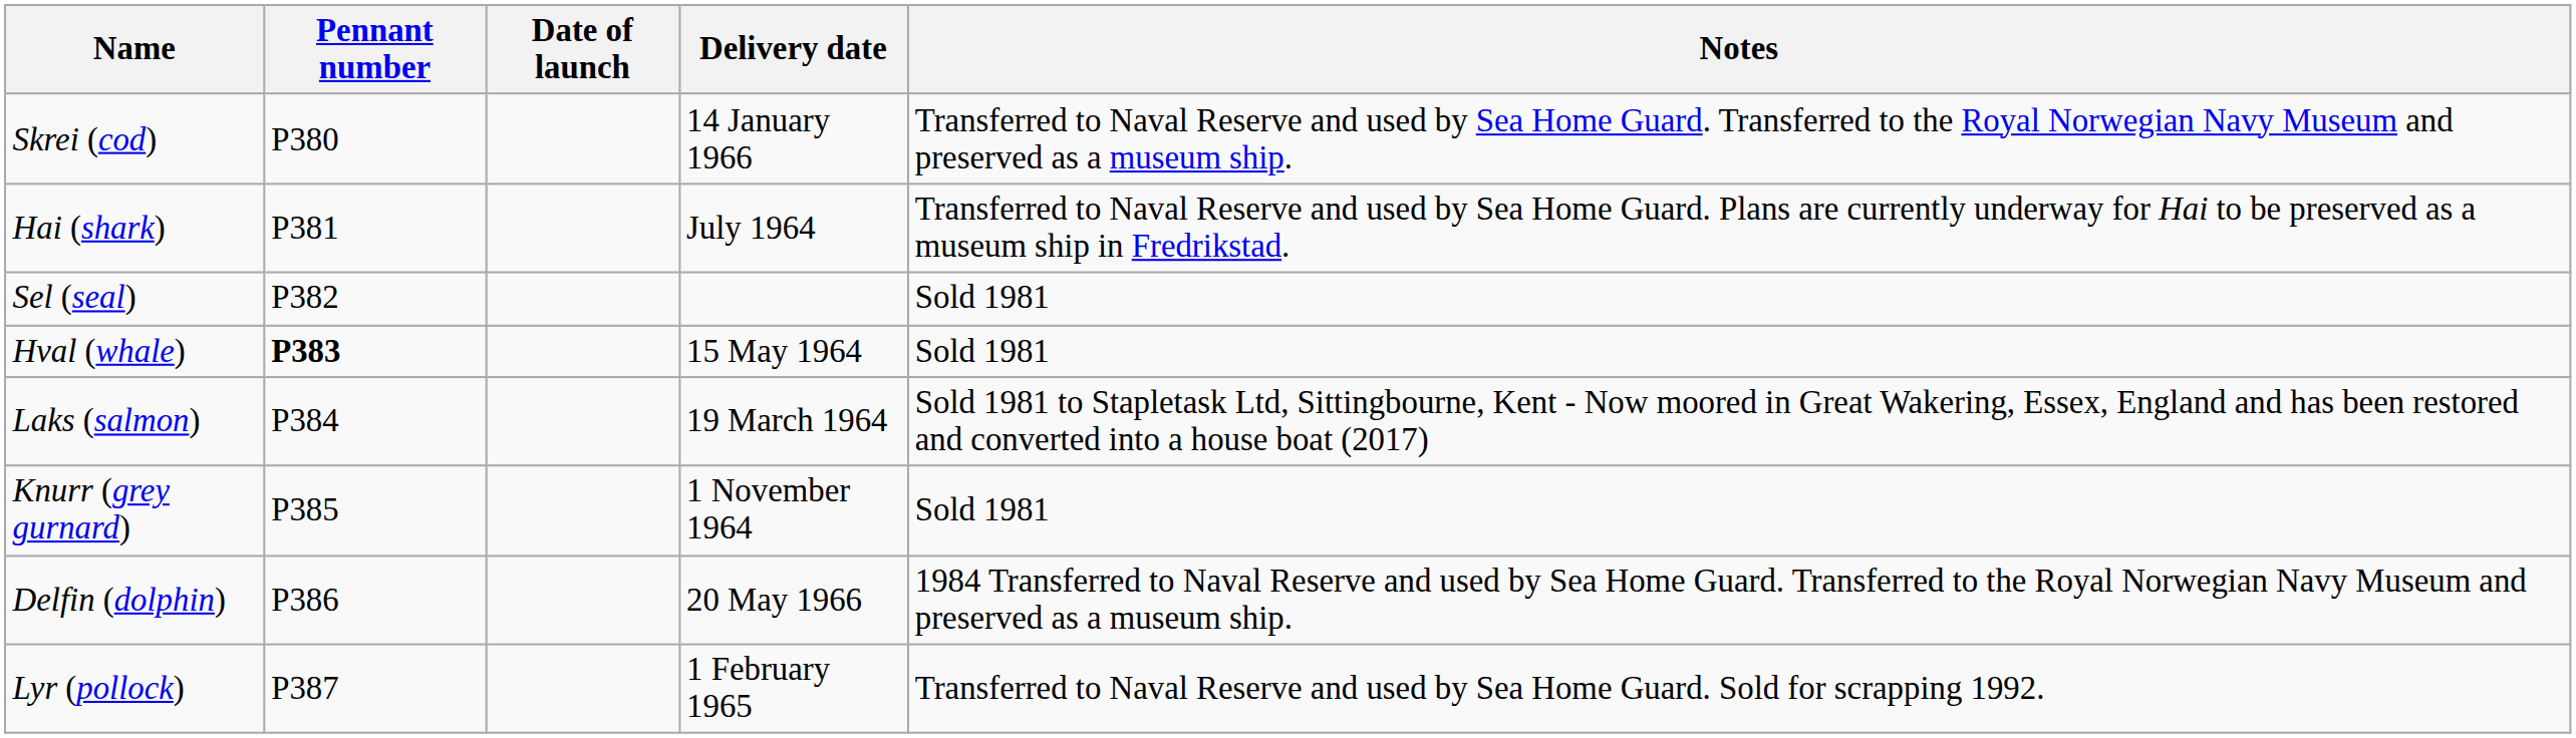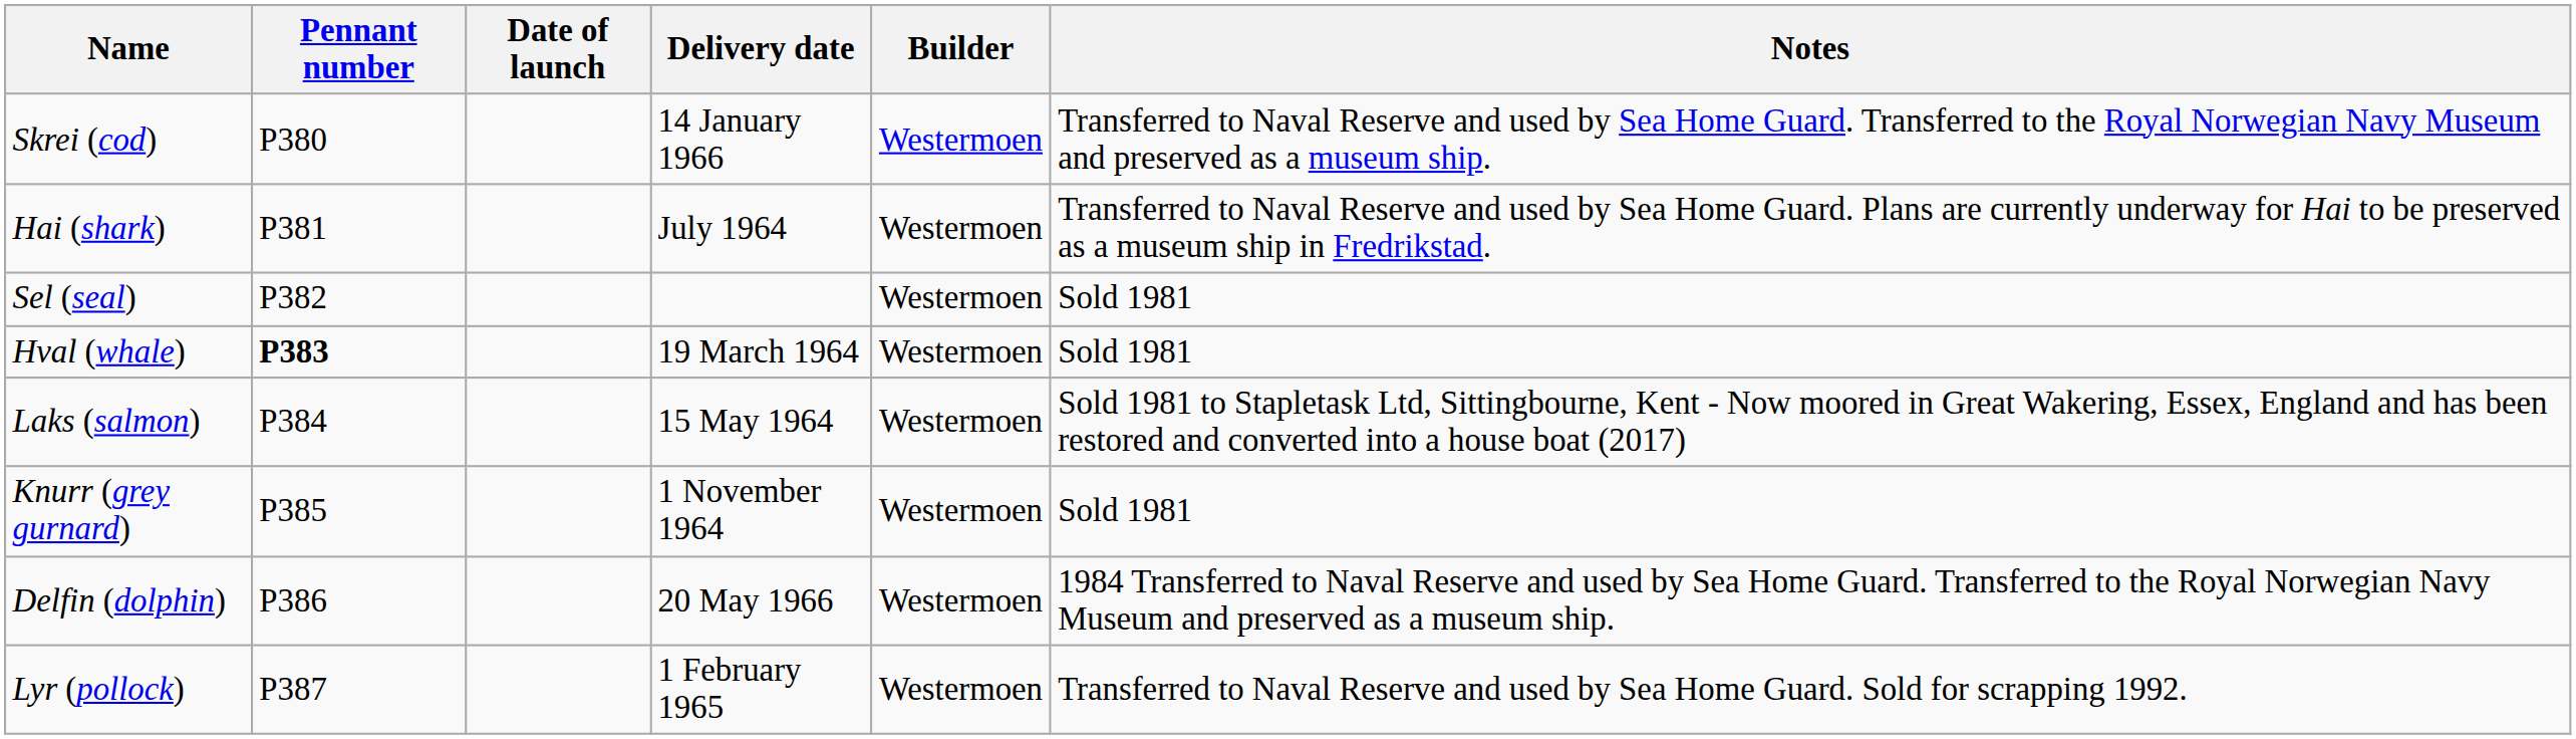 <table class="wikitable">
 <tr>
 <th>Name</th>
 <th><a href='#'>Pennant number</a></th>
 <th>Date of launch</th>
 <th>Delivery date</th>
+<th>Builder</th>
 <th>Notes</th>
 </tr>
 <tr>
 <td><em>Skrei</em>  (<em><a href='#'>cod</a></em>)</td>
 <td>P380</td>
 <td></td>
 <td>14 January 1966</td>
+<td><a href='#'>Westermoen</a></td>
 <td>Transferred to Naval Reserve and used by <a href='#'>Sea Home Guard</a>. Transferred to the <a href='#'>Royal Norwegian Navy Museum</a> and preserved as a <a href='#'>museum ship</a>.</td>
 </tr>
 <tr>
 <td><em>Hai</em> (<em><a href='#'>shark</a></em>)</td>
 <td>P381</td>
 <td></td>
 <td>July 1964</td>
+<td>Westermoen</td>
 <td>Transferred to Naval Reserve and used by Sea Home Guard. Plans are currently underway for <em>Hai</em> to be preserved as a museum ship in <a href='#'>Fredrikstad</a>.</td>
 </tr>
 <tr>
 <td><em>Sel</em> (<em><a href='#'>seal</a></em>)</td>
 <td>P382</td>
 <td></td>
 <td></td>
+<td>Westermoen</td>
 <td>Sold 1981</td>
 </tr>
 <tr>
 <td><em>Hval</em> (<em><a href='#'>whale</a></em>)</td>
 <td><strong>P383</strong></td>
 <td></td>
-<td>15 May 1964</td>
+<td>19 March 1964</td>
+<td>Westermoen</td>
 <td>Sold 1981</td>
 </tr>
 <tr>
 <td><em>Laks</em> (<em><a href='#'>salmon</a></em>)</td>
 <td>P384</td>
 <td></td>
-<td>19 March 1964</td>
+<td>15 May 1964</td>
+<td>Westermoen</td>
 <td>Sold 1981 to Stapletask Ltd, Sittingbourne, Kent - Now moored in Great Wakering, Essex, England and has been restored and converted into a house boat (2017)</td>
 </tr>
 <tr>
 <td><em>Knurr</em> (<em><a href='#'>grey gurnard</a></em>)</td>
 <td>P385</td>
 <td></td>
 <td>1 November 1964</td>
+<td>Westermoen</td>
 <td>Sold 1981</td>
 </tr>
 <tr>
 <td><em>Delfin</em> (<em><a href='#'>dolphin</a></em>)</td>
 <td>P386</td>
 <td></td>
 <td>20 May 1966</td>
+<td>Westermoen</td>
 <td>1984 Transferred to Naval Reserve and used by Sea Home Guard. Transferred to the Royal Norwegian Navy Museum and preserved as a museum ship.</td>
 </tr>
 <tr>
 <td><em>Lyr</em> (<em><a href='#'>pollock</a></em>)</td>
 <td>P387</td>
 <td></td>
 <td>1 February 1965</td>
+<td>Westermoen</td>
 <td>Transferred to Naval Reserve and used by Sea Home Guard. Sold for scrapping 1992.</td>
 </tr>
 </table>
